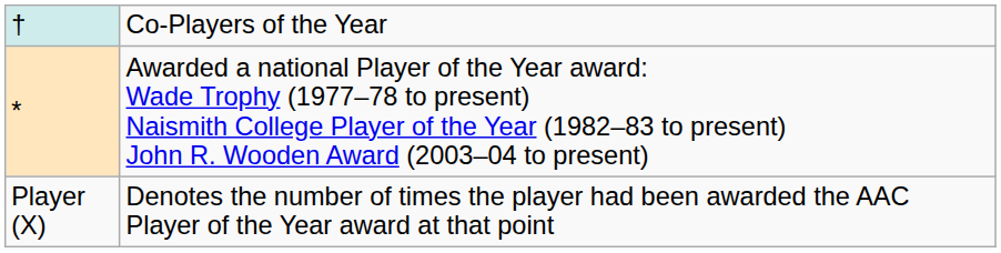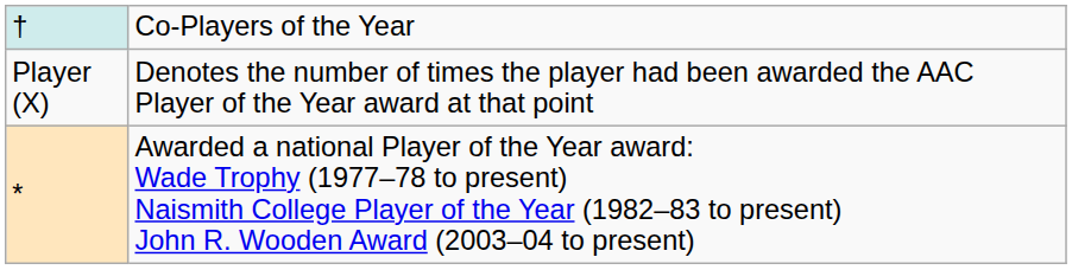 <table class="wikitable">
 <tr>
 <td style="background-color:#CFECEC;">†</td>
 <td>Co-Players of the Year</td>
 </tr>
 <tr>
+<td>Player (X)</td>
+<td>Denotes the number of times the player had been awarded the AAC Player of the Year award at that point</td>
+</tr>
+<tr>
 <td style="background-color:#FFE6BD">*</td>
 <td>Awarded a national Player of the Year award:<br><a href='#'>Wade Trophy</a> (1977–78 to present)<br><a href='#'>Naismith College Player of the Year</a> (1982–83 to present)<br><a href='#'>John R. Wooden Award</a> (2003–04 to present)</td>
 </tr>
-<tr>
-<td>Player (X)</td>
-<td>Denotes the number of times the player had been awarded the AAC Player of the Year award at that point</td>
-</tr>
 </table>
